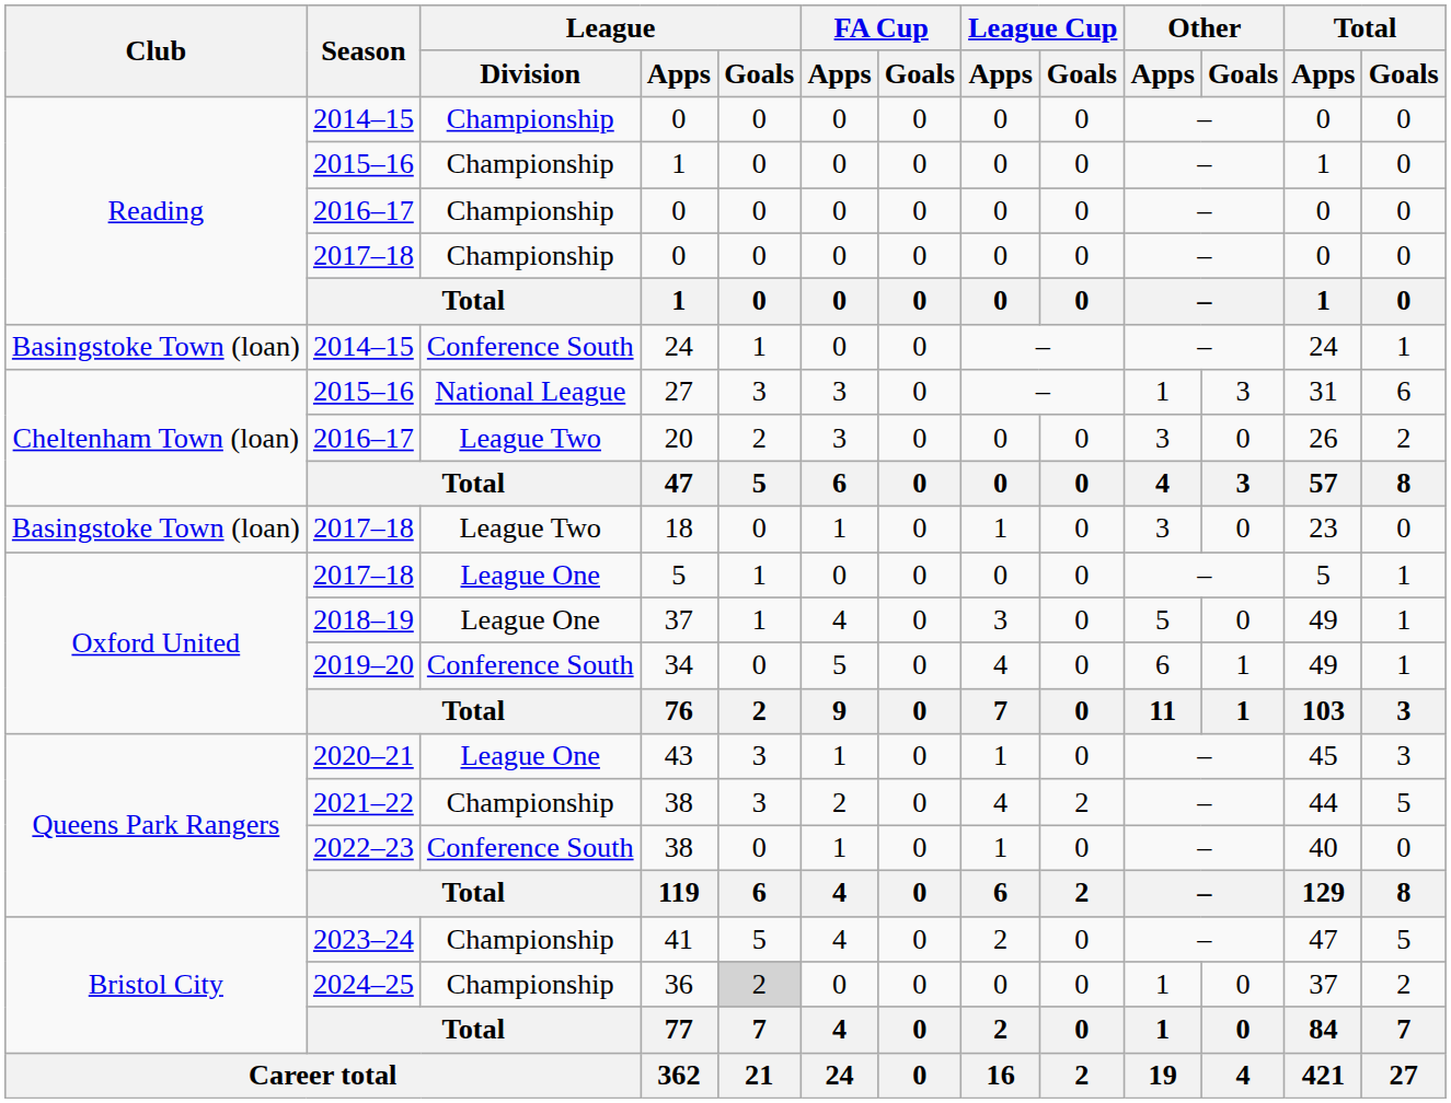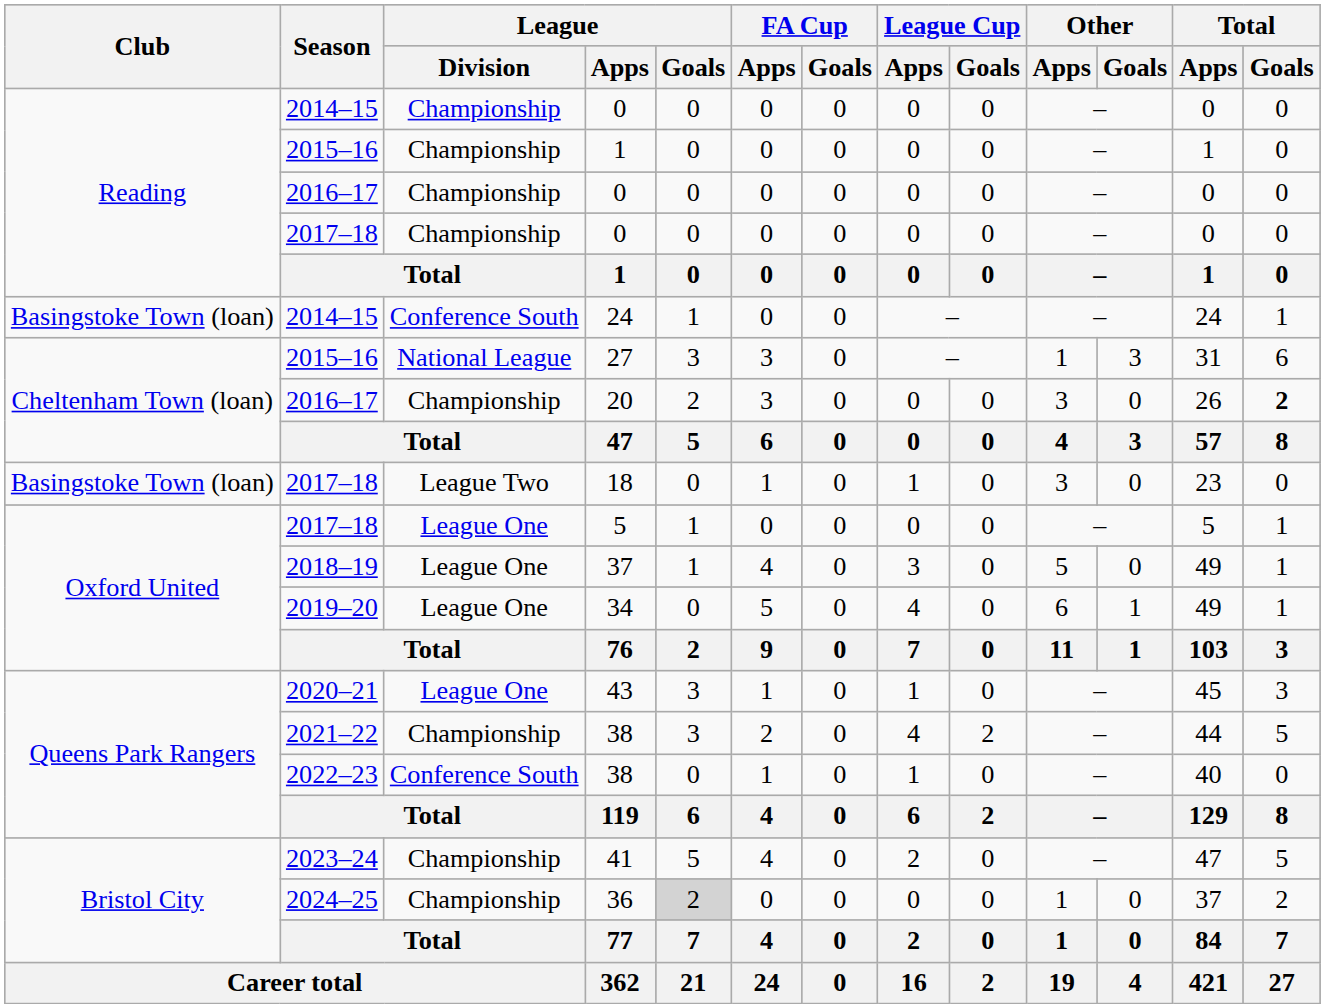 <table class="wikitable" style="text-align:center">
 <tr>
 <th rowspan="2">Club</th>
 <th rowspan="2">Season</th>
 <th colspan="3">League</th>
 <th colspan="2"><a href='#'>FA Cup</a></th>
 <th colspan="2"><a href='#'>League Cup</a></th>
 <th colspan="2">Other</th>
 <th colspan="2">Total</th>
 </tr>
 <tr>
 <th>Division</th>
 <th>Apps</th>
 <th>Goals</th>
 <th>Apps</th>
 <th>Goals</th>
 <th>Apps</th>
 <th>Goals</th>
 <th>Apps</th>
 <th>Goals</th>
 <th>Apps</th>
 <th>Goals</th>
 </tr>
 <tr>
 <td rowspan="5"><a href='#'>Reading</a></td>
 <td><a href='#'>2014–15</a></td>
 <td><a href='#'>Championship</a></td>
 <td>0</td>
 <td>0</td>
 <td>0</td>
 <td>0</td>
 <td>0</td>
 <td>0</td>
 <td colspan="2">–</td>
 <td>0</td>
 <td>0</td>
 </tr>
 <tr>
 <td><a href='#'>2015–16</a></td>
 <td>Championship</td>
 <td>1</td>
 <td>0</td>
 <td>0</td>
 <td>0</td>
 <td>0</td>
 <td>0</td>
 <td colspan="2">–</td>
 <td>1</td>
 <td>0</td>
 </tr>
 <tr>
 <td><a href='#'>2016–17</a></td>
 <td>Championship</td>
 <td>0</td>
 <td>0</td>
 <td>0</td>
 <td>0</td>
 <td>0</td>
 <td>0</td>
 <td colspan="2">–</td>
 <td>0</td>
 <td>0</td>
 </tr>
 <tr>
 <td><a href='#'>2017–18</a></td>
 <td>Championship</td>
 <td>0</td>
 <td>0</td>
 <td>0</td>
 <td>0</td>
 <td>0</td>
 <td>0</td>
 <td colspan="2">–</td>
 <td>0</td>
 <td>0</td>
 </tr>
 <tr>
 <th colspan="2">Total</th>
 <th>1</th>
 <th>0</th>
 <th>0</th>
 <th>0</th>
 <th>0</th>
 <th>0</th>
 <th colspan="2">–</th>
 <th>1</th>
 <th>0</th>
 </tr>
 <tr>
 <td><a href='#'>Basingstoke Town</a> (loan)</td>
 <td><a href='#'>2014–15</a></td>
 <td><a href='#'>Conference South</a></td>
 <td>24</td>
 <td>1</td>
 <td>0</td>
 <td>0</td>
 <td colspan="2">–</td>
 <td colspan="2">–</td>
 <td>24</td>
 <td>1</td>
 </tr>
 <tr>
 <td rowspan="3"><a href='#'>Cheltenham Town</a> (loan)</td>
 <td><a href='#'>2015–16</a></td>
 <td><a href='#'>National League</a></td>
 <td>27</td>
 <td>3</td>
 <td>3</td>
 <td>0</td>
 <td colspan="2">–</td>
 <td>1</td>
 <td>3</td>
 <td>31</td>
 <td>6</td>
 </tr>
 <tr>
 <td><a href='#'>2016–17</a></td>
-<td><a href='#'>League Two</a></td>
+<td>Championship</td>
 <td>20</td>
 <td>2</td>
 <td>3</td>
 <td>0</td>
 <td>0</td>
 <td>0</td>
 <td>3</td>
 <td>0</td>
 <td>26</td>
-<td>2</td>
+<td><strong>2</strong></td>
 </tr>
 <tr>
 <th colspan="2">Total</th>
 <th>47</th>
 <th>5</th>
 <th>6</th>
 <th>0</th>
 <th>0</th>
 <th>0</th>
 <th>4</th>
 <th>3</th>
 <th>57</th>
 <th>8</th>
 </tr>
 <tr>
 <td><a href='#'>Basingstoke Town</a> (loan)</td>
 <td><a href='#'>2017–18</a></td>
 <td>League Two</td>
 <td>18</td>
 <td>0</td>
 <td>1</td>
 <td>0</td>
 <td>1</td>
 <td>0</td>
 <td>3</td>
 <td>0</td>
 <td>23</td>
 <td>0</td>
 </tr>
 <tr>
 <td rowspan="4"><a href='#'>Oxford United</a></td>
 <td><a href='#'>2017–18</a></td>
 <td><a href='#'>League One</a></td>
 <td>5</td>
 <td>1</td>
 <td>0</td>
 <td>0</td>
 <td>0</td>
 <td>0</td>
 <td colspan="2">–</td>
 <td>5</td>
 <td>1</td>
 </tr>
 <tr>
 <td><a href='#'>2018–19</a></td>
 <td>League One</td>
 <td>37</td>
 <td>1</td>
 <td>4</td>
 <td>0</td>
 <td>3</td>
 <td>0</td>
 <td>5</td>
 <td>0</td>
 <td>49</td>
 <td>1</td>
 </tr>
 <tr>
 <td><a href='#'>2019–20</a></td>
-<td><a href='#'>Conference South</a></td>
+<td>League One</td>
 <td>34</td>
 <td>0</td>
 <td>5</td>
 <td>0</td>
 <td>4</td>
 <td>0</td>
 <td>6</td>
 <td>1</td>
 <td>49</td>
 <td>1</td>
 </tr>
 <tr>
 <th colspan="2">Total</th>
 <th>76</th>
 <th>2</th>
 <th>9</th>
 <th>0</th>
 <th>7</th>
 <th>0</th>
 <th>11</th>
 <th>1</th>
 <th>103</th>
 <th>3</th>
 </tr>
 <tr>
 <td rowspan="4"><a href='#'>Queens Park Rangers</a></td>
 <td><a href='#'>2020–21</a></td>
 <td><a href='#'>League One</a></td>
 <td>43</td>
 <td>3</td>
 <td>1</td>
 <td>0</td>
 <td>1</td>
 <td>0</td>
 <td colspan="2">–</td>
 <td>45</td>
 <td>3</td>
 </tr>
 <tr>
 <td><a href='#'>2021–22</a></td>
 <td>Championship</td>
 <td>38</td>
 <td>3</td>
 <td>2</td>
 <td>0</td>
 <td>4</td>
 <td>2</td>
 <td colspan="2">–</td>
 <td>44</td>
 <td>5</td>
 </tr>
 <tr>
 <td><a href='#'>2022–23</a></td>
 <td><a href='#'>Conference South</a></td>
 <td>38</td>
 <td>0</td>
 <td>1</td>
 <td>0</td>
 <td>1</td>
 <td>0</td>
 <td colspan="2">–</td>
 <td>40</td>
 <td>0</td>
 </tr>
 <tr>
 <th colspan="2">Total</th>
 <th>119</th>
 <th>6</th>
 <th>4</th>
 <th>0</th>
 <th>6</th>
 <th>2</th>
 <th colspan="2">–</th>
 <th>129</th>
 <th>8</th>
 </tr>
 <tr>
 <td rowspan="3"><a href='#'>Bristol City</a></td>
 <td><a href='#'>2023–24</a></td>
 <td>Championship</td>
 <td>41</td>
 <td>5</td>
 <td>4</td>
 <td>0</td>
 <td>2</td>
 <td>0</td>
 <td colspan="2">–</td>
 <td>47</td>
 <td>5</td>
 </tr>
 <tr>
 <td><a href='#'>2024–25</a></td>
 <td>Championship</td>
 <td>36</td>
 <td style="background: lightgrey;">2</td>
 <td>0</td>
 <td>0</td>
 <td>0</td>
 <td>0</td>
 <td>1</td>
 <td>0</td>
 <td>37</td>
 <td>2</td>
 </tr>
 <tr>
 <th colspan="2">Total</th>
 <th>77</th>
 <th>7</th>
 <th>4</th>
 <th>0</th>
 <th>2</th>
 <th>0</th>
 <th>1</th>
 <th>0</th>
 <th>84</th>
 <th>7</th>
 </tr>
 <tr>
 <th colspan="3">Career total</th>
 <th>362</th>
 <th>21</th>
 <th>24</th>
 <th>0</th>
 <th>16</th>
 <th>2</th>
 <th>19</th>
 <th>4</th>
 <th>421</th>
 <th>27</th>
 </tr>
 </table>
